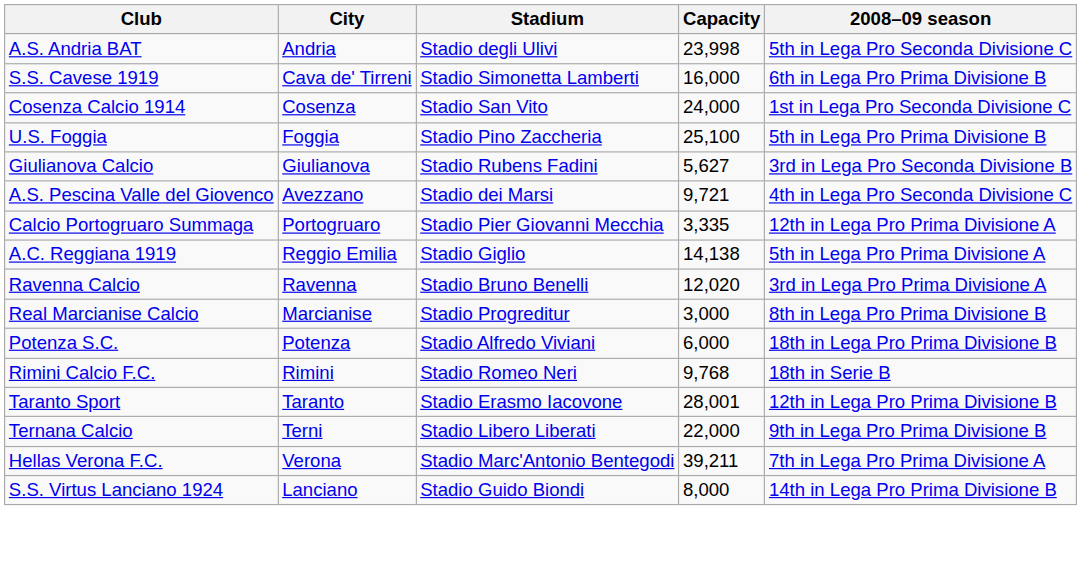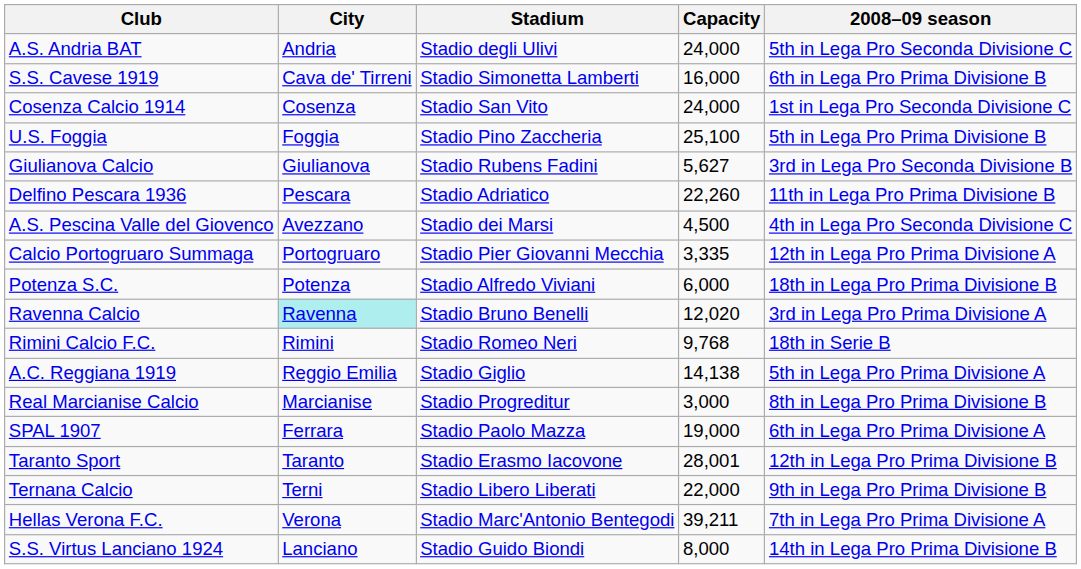 <table class="wikitable sortable">
 <tr>
 <th>Club</th>
 <th>City</th>
 <th>Stadium</th>
 <th>Capacity</th>
 <th>2008–09 season</th>
 </tr>
 <tr>
 <td><a href='#'>A.S. Andria BAT</a></td>
 <td><a href='#'>Andria</a></td>
 <td><a href='#'>Stadio degli Ulivi</a></td>
-<td>23,998</td>
+<td>24,000</td>
 <td><a href='#'>5th in Lega Pro Seconda Divisione C</a></td>
 </tr>
 <tr>
 <td><a href='#'>S.S. Cavese 1919</a></td>
 <td><a href='#'>Cava de' Tirreni</a></td>
 <td><a href='#'>Stadio Simonetta Lamberti</a></td>
 <td>16,000</td>
 <td><a href='#'>6th in Lega Pro Prima Divisione B</a></td>
 </tr>
 <tr>
 <td><a href='#'>Cosenza Calcio 1914</a></td>
 <td><a href='#'>Cosenza</a></td>
 <td><a href='#'>Stadio San Vito</a></td>
 <td>24,000</td>
 <td><a href='#'>1st in Lega Pro Seconda Divisione C</a></td>
 </tr>
 <tr>
 <td><a href='#'>U.S. Foggia</a></td>
 <td><a href='#'>Foggia</a></td>
 <td><a href='#'>Stadio Pino Zaccheria</a></td>
 <td>25,100</td>
 <td><a href='#'>5th in Lega Pro Prima Divisione B</a></td>
 </tr>
 <tr>
 <td><a href='#'>Giulianova Calcio</a></td>
 <td><a href='#'>Giulianova</a></td>
 <td><a href='#'>Stadio Rubens Fadini</a></td>
 <td>5,627</td>
 <td><a href='#'>3rd in Lega Pro Seconda Divisione B</a></td>
 </tr>
 <tr>
+<td><a href='#'>Delfino Pescara 1936</a></td>
+<td><a href='#'>Pescara</a></td>
+<td><a href='#'>Stadio Adriatico</a></td>
+<td>22,260</td>
+<td><a href='#'>11th in Lega Pro Prima Divisione B</a></td>
+</tr>
+<tr>
 <td><a href='#'>A.S. Pescina Valle del Giovenco</a></td>
 <td><a href='#'>Avezzano</a></td>
 <td><a href='#'>Stadio dei Marsi</a></td>
-<td>9,721</td>
+<td>4,500</td>
 <td><a href='#'>4th in Lega Pro Seconda Divisione C</a></td>
 </tr>
 <tr>
 <td><a href='#'>Calcio Portogruaro Summaga</a></td>
 <td><a href='#'>Portogruaro</a></td>
 <td><a href='#'>Stadio Pier Giovanni Mecchia</a></td>
 <td>3,335</td>
 <td><a href='#'>12th in Lega Pro Prima Divisione A</a></td>
 </tr>
 <tr>
+<td><a href='#'>Potenza S.C.</a></td>
+<td><a href='#'>Potenza</a></td>
+<td><a href='#'>Stadio Alfredo Viviani</a></td>
+<td>6,000</td>
+<td><a href='#'>18th in Lega Pro Prima Divisione B</a></td>
+</tr>
+<tr>
+<td><a href='#'>Ravenna Calcio</a></td>
+<td style="background: paleturquoise;"><a href='#'>Ravenna</a></td>
+<td><a href='#'>Stadio Bruno Benelli</a></td>
+<td>12,020</td>
+<td><a href='#'>3rd in Lega Pro Prima Divisione A</a></td>
+</tr>
+<tr>
+<td><a href='#'>Rimini Calcio F.C.</a></td>
+<td><a href='#'>Rimini</a></td>
+<td><a href='#'>Stadio Romeo Neri</a></td>
+<td>9,768</td>
+<td><a href='#'>18th in Serie B</a></td>
+</tr>
+<tr>
 <td><a href='#'>A.C. Reggiana 1919</a></td>
 <td><a href='#'>Reggio Emilia</a></td>
 <td><a href='#'>Stadio Giglio</a></td>
 <td>14,138</td>
 <td><a href='#'>5th in Lega Pro Prima Divisione A</a></td>
-</tr>
-<tr>
-<td><a href='#'>Ravenna Calcio</a></td>
-<td><a href='#'>Ravenna</a></td>
-<td><a href='#'>Stadio Bruno Benelli</a></td>
-<td>12,020</td>
-<td><a href='#'>3rd in Lega Pro Prima Divisione A</a></td>
 </tr>
 <tr>
 <td><a href='#'>Real Marcianise Calcio</a></td>
 <td><a href='#'>Marcianise</a></td>
 <td><a href='#'>Stadio Progreditur</a></td>
 <td>3,000</td>
 <td><a href='#'>8th in Lega Pro Prima Divisione B</a></td>
 </tr>
 <tr>
-<td><a href='#'>Potenza S.C.</a></td>
-<td><a href='#'>Potenza</a></td>
-<td><a href='#'>Stadio Alfredo Viviani</a></td>
-<td>6,000</td>
-<td><a href='#'>18th in Lega Pro Prima Divisione B</a></td>
-</tr>
-<tr>
-<td><a href='#'>Rimini Calcio F.C.</a></td>
-<td><a href='#'>Rimini</a></td>
-<td><a href='#'>Stadio Romeo Neri</a></td>
-<td>9,768</td>
-<td><a href='#'>18th in Serie B</a></td>
+<td><a href='#'>SPAL 1907</a></td>
+<td><a href='#'>Ferrara</a></td>
+<td><a href='#'>Stadio Paolo Mazza</a></td>
+<td>19,000</td>
+<td><a href='#'>6th in Lega Pro Prima Divisione A</a></td>
 </tr>
 <tr>
 <td><a href='#'>Taranto Sport</a></td>
 <td><a href='#'>Taranto</a></td>
 <td><a href='#'>Stadio Erasmo Iacovone</a></td>
 <td>28,001</td>
 <td><a href='#'>12th in Lega Pro Prima Divisione B</a></td>
 </tr>
 <tr>
 <td><a href='#'>Ternana Calcio</a></td>
 <td><a href='#'>Terni</a></td>
 <td><a href='#'>Stadio Libero Liberati</a></td>
 <td>22,000</td>
 <td><a href='#'>9th in Lega Pro Prima Divisione B</a></td>
 </tr>
 <tr>
 <td><a href='#'>Hellas Verona F.C.</a></td>
 <td><a href='#'>Verona</a></td>
 <td><a href='#'>Stadio Marc'Antonio Bentegodi</a></td>
 <td>39,211</td>
 <td><a href='#'>7th in Lega Pro Prima Divisione A</a></td>
 </tr>
 <tr>
 <td><a href='#'>S.S. Virtus Lanciano 1924</a></td>
 <td><a href='#'>Lanciano</a></td>
 <td><a href='#'>Stadio Guido Biondi</a></td>
 <td>8,000</td>
 <td><a href='#'>14th in Lega Pro Prima Divisione B</a></td>
 </tr>
 </table>
